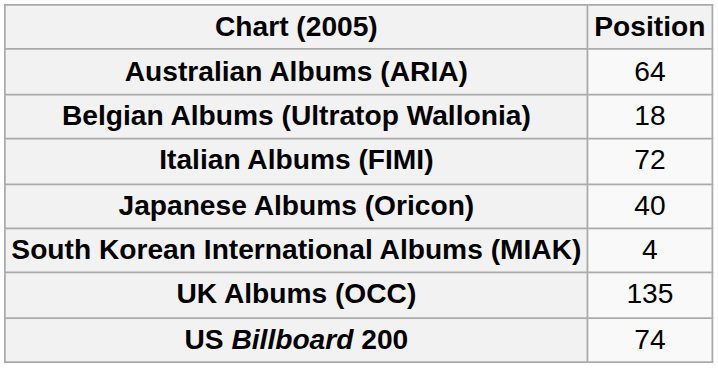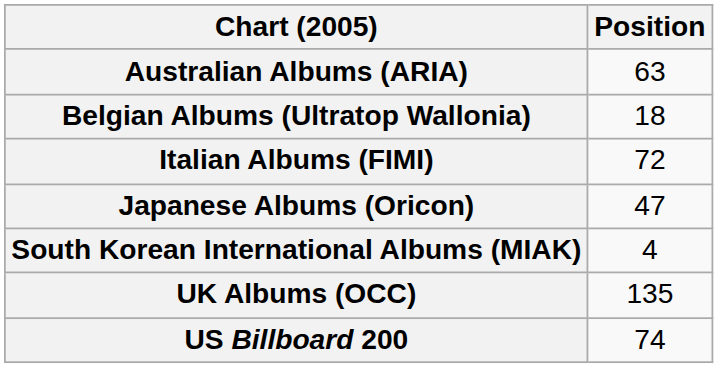 <table class="wikitable sortable plainrowheaders">
 <tr>
 <th scope="col">Chart (2005)</th>
 <th scope="col">Position</th>
 </tr>
 <tr>
 <th scope="row">Australian Albums (ARIA)</th>
-<td align="center">64</td>
+<td align="center">63</td>
 </tr>
 <tr>
 <th scope="row">Belgian Albums (Ultratop Wallonia)</th>
 <td align="center">18</td>
 </tr>
 <tr>
 <th scope="row">Italian Albums (FIMI)</th>
 <td align="center">72</td>
 </tr>
 <tr>
 <th scope="row">Japanese Albums (Oricon)</th>
-<td align="center">40</td>
+<td align="center">47</td>
 </tr>
 <tr>
 <th scope="row">South Korean International Albums (MIAK)</th>
 <td style="text-align:center;">4</td>
 </tr>
 <tr>
 <th scope="row">UK Albums (OCC)</th>
 <td align="center">135</td>
 </tr>
 <tr>
 <th scope="row">US <em>Billboard</em> 200</th>
 <td align="center">74</td>
 </tr>
 </table>
